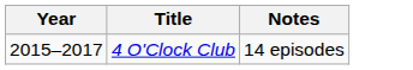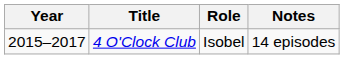 <table class="wikitable sortable">
 <tr>
 <th>Year</th>
 <th>Title</th>
+<th>Role</th>
 <th class = "unsortable">Notes</th>
 </tr>
 <tr>
 <td>2015–2017</td>
 <td><em><a href='#'>4 O'Clock Club</a></em></td>
+<td>Isobel</td>
 <td>14 episodes</td>
 </tr>
 </table>
